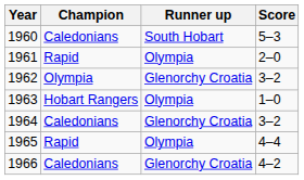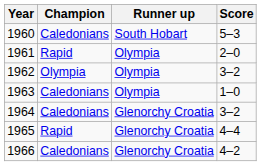 <table class="wikitable">
 <tr>
 <th>Year</th>
 <th>Champion</th>
 <th>Runner up</th>
 <th>Score</th>
 </tr>
 <tr>
 <td>1960</td>
 <td><a href='#'>Caledonians</a></td>
 <td><a href='#'>South Hobart</a></td>
 <td>5–3</td>
 </tr>
 <tr>
 <td>1961</td>
 <td><a href='#'>Rapid</a></td>
 <td><a href='#'>Olympia</a></td>
 <td>2–0</td>
 </tr>
 <tr>
 <td>1962</td>
 <td><a href='#'>Olympia</a></td>
-<td><a href='#'>Glenorchy Croatia</a></td>
+<td><a href='#'>Olympia</a></td>
 <td>3–2</td>
 </tr>
 <tr>
 <td>1963</td>
-<td><a href='#'>Hobart Rangers</a></td>
+<td><a href='#'>Caledonians</a></td>
 <td><a href='#'>Olympia</a></td>
 <td>1–0</td>
 </tr>
 <tr>
 <td>1964</td>
 <td><a href='#'>Caledonians</a></td>
 <td><a href='#'>Glenorchy Croatia</a></td>
 <td>3–2</td>
 </tr>
 <tr>
 <td>1965</td>
 <td><a href='#'>Rapid</a></td>
-<td><a href='#'>Olympia</a></td>
+<td><a href='#'>Glenorchy Croatia</a></td>
 <td>4–4</td>
 </tr>
 <tr>
 <td>1966</td>
 <td><a href='#'>Caledonians</a></td>
 <td><a href='#'>Glenorchy Croatia</a></td>
 <td>4–2</td>
 </tr>
 </table>
